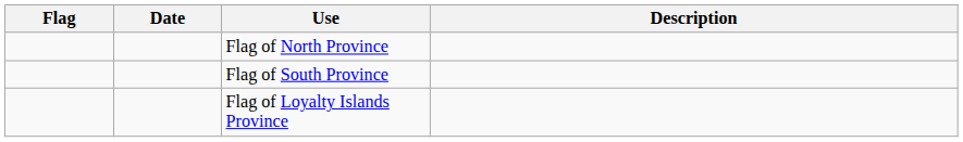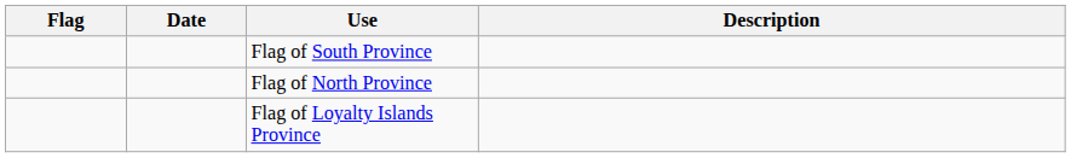 <table class="wikitable">
 <tr>
 <th style="width:100px;">Flag</th>
 <th style="width:100px;">Date</th>
 <th style="width:200px;">Use</th>
 <th style="width:530px;">Description</th>
 </tr>
 <tr>
 <td></td>
 <td></td>
-<td>Flag of <a href='#'>North Province</a></td>
+<td>Flag of <a href='#'>South Province</a></td>
 <td></td>
 </tr>
 <tr>
 <td></td>
 <td></td>
-<td>Flag of <a href='#'>South Province</a></td>
+<td>Flag of <a href='#'>North Province</a></td>
 <td></td>
 </tr>
 <tr>
 <td></td>
 <td></td>
 <td>Flag of <a href='#'>Loyalty Islands Province</a></td>
 <td></td>
 </tr>
 </table>
